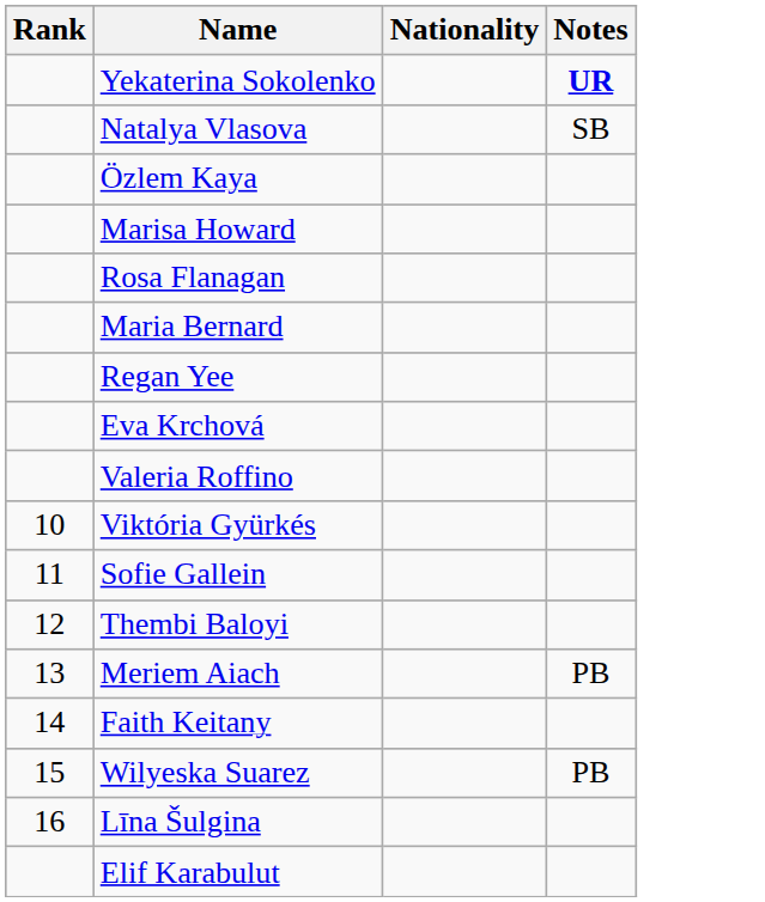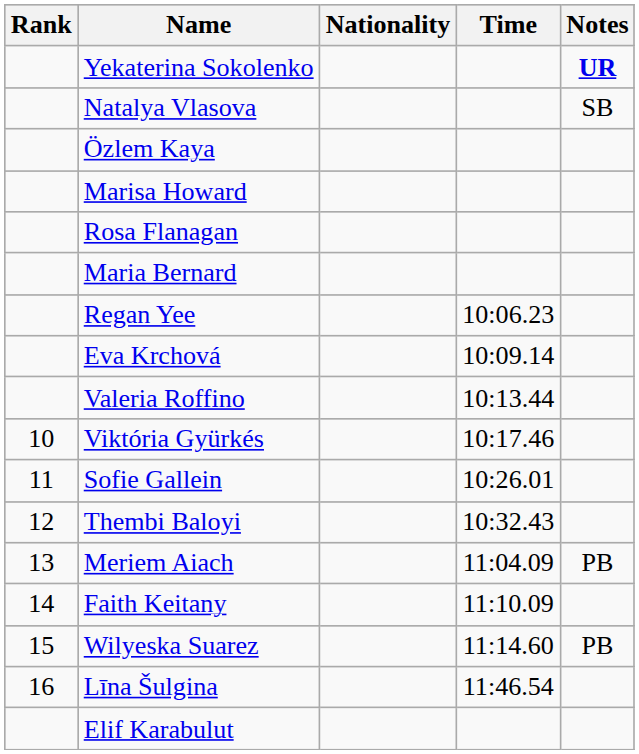 <table class="wikitable sortable" style="text-align:center">
 <tr>
 <th>Rank</th>
 <th>Name</th>
 <th>Nationality</th>
+<th>Time</th>
 <th>Notes</th>
 </tr>
 <tr>
 <td></td>
 <td align=left><a href='#'>Yekaterina Sokolenko</a></td>
 <td align=left></td>
+<td></td>
 <td><strong><a href='#'>UR</a></strong></td>
 </tr>
 <tr>
 <td></td>
 <td align=left><a href='#'>Natalya Vlasova</a></td>
 <td align=left></td>
+<td></td>
 <td>SB</td>
 </tr>
 <tr>
 <td></td>
 <td align=left><a href='#'>Özlem Kaya</a></td>
 <td align=left></td>
 <td></td>
+<td></td>
 </tr>
 <tr>
 <td></td>
 <td align=left><a href='#'>Marisa Howard</a></td>
 <td align=left></td>
+<td></td>
 <td></td>
 </tr>
 <tr>
 <td></td>
 <td align=left><a href='#'>Rosa Flanagan</a></td>
 <td align=left></td>
 <td></td>
+<td></td>
 </tr>
 <tr>
 <td></td>
 <td align=left><a href='#'>Maria Bernard</a></td>
 <td align=left></td>
 <td></td>
+<td></td>
 </tr>
 <tr>
 <td></td>
 <td align=left><a href='#'>Regan Yee</a></td>
 <td align=left></td>
+<td>10:06.23</td>
 <td></td>
 </tr>
 <tr>
 <td></td>
 <td align=left><a href='#'>Eva Krchová</a></td>
 <td align=left></td>
+<td>10:09.14</td>
 <td></td>
 </tr>
 <tr>
 <td></td>
 <td align=left><a href='#'>Valeria Roffino</a></td>
 <td align=left></td>
+<td>10:13.44</td>
 <td></td>
 </tr>
 <tr>
 <td>10</td>
 <td align=left><a href='#'>Viktória Gyürkés</a></td>
 <td align=left></td>
+<td>10:17.46</td>
 <td></td>
 </tr>
 <tr>
 <td>11</td>
 <td align=left><a href='#'>Sofie Gallein</a></td>
 <td align=left></td>
+<td>10:26.01</td>
 <td></td>
 </tr>
 <tr>
 <td>12</td>
 <td align=left><a href='#'>Thembi Baloyi</a></td>
 <td align=left></td>
+<td>10:32.43</td>
 <td></td>
 </tr>
 <tr>
 <td>13</td>
 <td align=left><a href='#'>Meriem Aiach</a></td>
 <td align=left></td>
+<td>11:04.09</td>
 <td>PB</td>
 </tr>
 <tr>
 <td>14</td>
 <td align=left><a href='#'>Faith Keitany</a></td>
 <td align=left></td>
+<td>11:10.09</td>
 <td></td>
 </tr>
 <tr>
 <td>15</td>
 <td align=left><a href='#'>Wilyeska Suarez</a></td>
 <td align=left></td>
+<td>11:14.60</td>
 <td>PB</td>
 </tr>
 <tr>
 <td>16</td>
 <td align=left><a href='#'>Līna Šulgina</a></td>
 <td align=left></td>
+<td>11:46.54</td>
 <td></td>
 </tr>
 <tr>
 <td></td>
 <td align=left><a href='#'>Elif Karabulut</a></td>
 <td align=left></td>
 <td></td>
+<td></td>
 </tr>
 </table>
